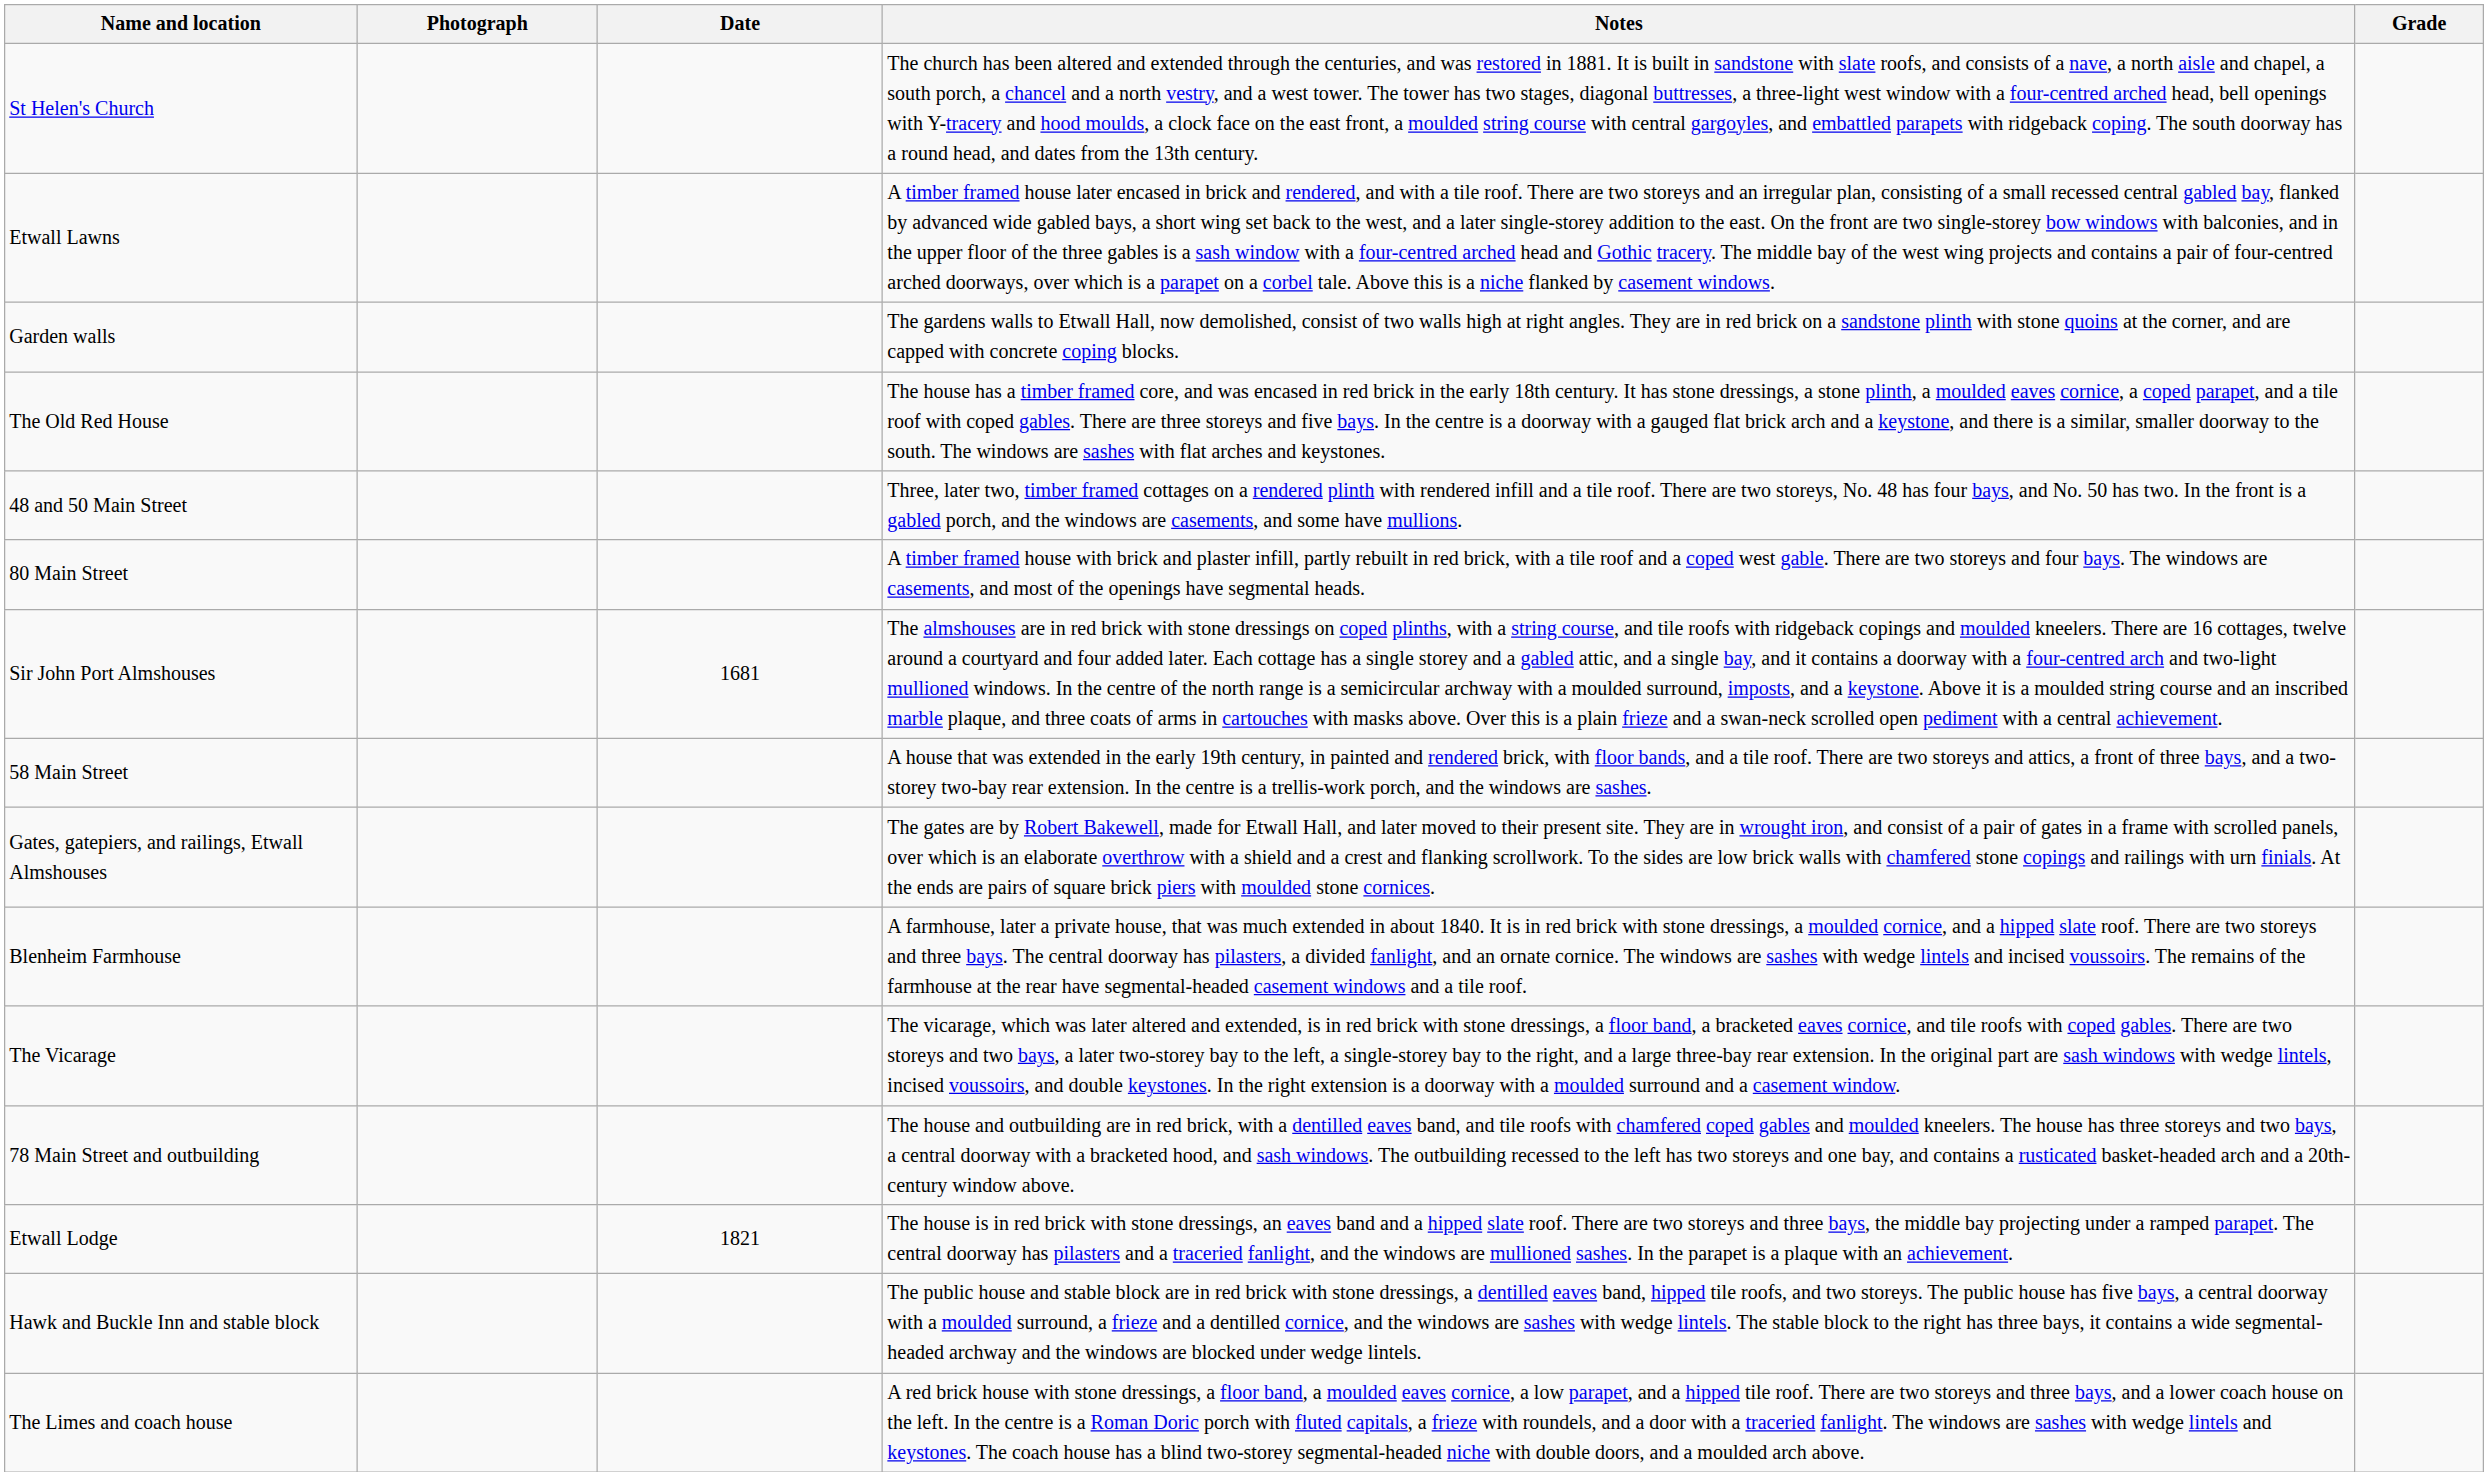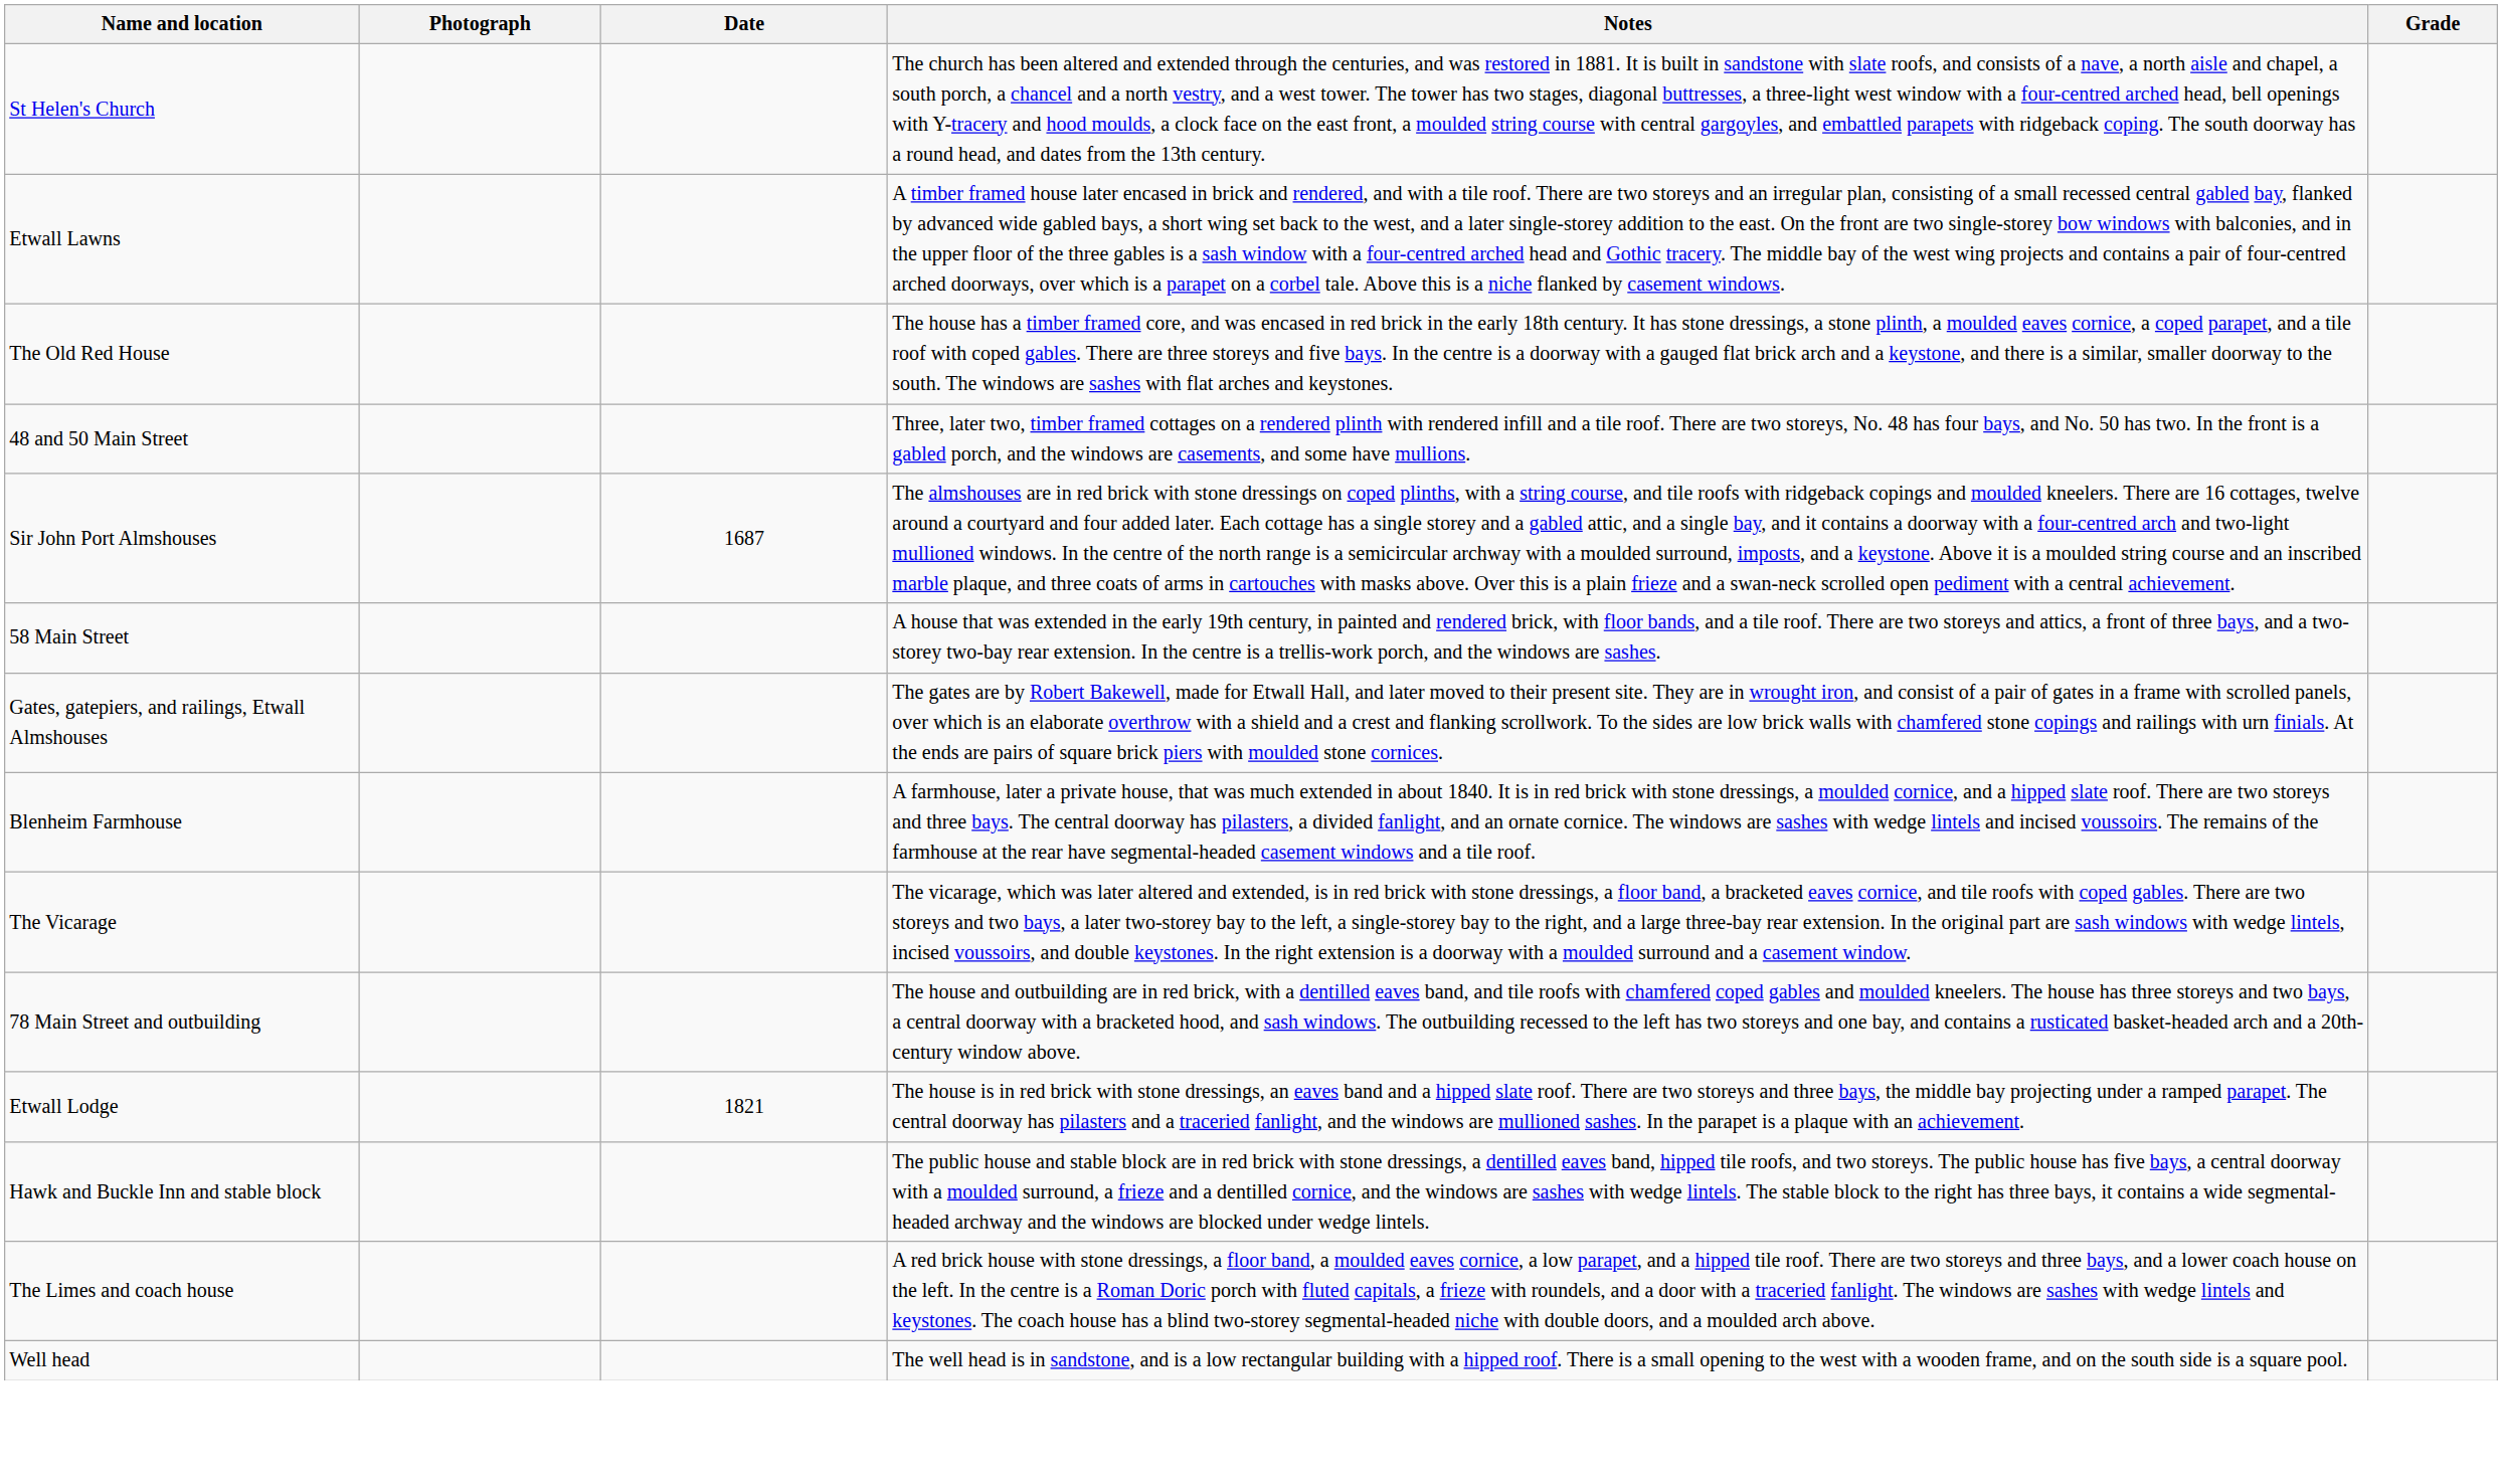 <table class="wikitable sortable plainrowheaders" style="width:100%; border:0; text-align:left; line-height:150%;">
 <tr>
 <th scope="col"  style="width:150px">Name and location</th>
 <th scope="col"  style="width:100px" class="unsortable">Photograph</th>
 <th scope="col"  style="width:120px">Date</th>
 <th scope="col"  style="width:650px" class="unsortable">Notes</th>
 <th scope="col"  style="width:50px">Grade</th>
 </tr>
 <tr>
 <td><a href='#'>St Helen's Church</a><br><small></small></td>
 <td></td>
 <td align="center"></td>
 <td>The church has been altered and extended through the centuries, and was <a href='#'>restored</a> in 1881.  It is built in <a href='#'>sandstone</a> with <a href='#'>slate</a> roofs, and consists of a <a href='#'>nave</a>, a north <a href='#'>aisle</a> and chapel, a south porch, a <a href='#'>chancel</a> and a north <a href='#'>vestry</a>, and a west tower.  The tower has two stages, diagonal <a href='#'>buttresses</a>, a three-light west window with a <a href='#'>four-centred arched</a> head, bell openings with Y-<a href='#'>tracery</a> and <a href='#'>hood moulds</a>, a clock face on the east front, a <a href='#'>moulded</a> <a href='#'>string course</a> with central <a href='#'>gargoyles</a>, and <a href='#'>embattled</a> <a href='#'>parapets</a> with ridgeback <a href='#'>coping</a>.  The south doorway has a round head, and dates from the 13th century.</td>
 <td align="center" ></td>
 </tr>
 <tr>
 <td>Etwall Lawns<br><small></small></td>
 <td></td>
 <td align="center"></td>
 <td>A <a href='#'>timber framed</a> house later encased in brick and <a href='#'>rendered</a>, and with a tile roof.  There are two storeys and an irregular plan, consisting of a small recessed central <a href='#'>gabled</a> <a href='#'>bay</a>, flanked by advanced wide gabled bays, a short wing set back to the west, and a later single-storey addition to the east.  On the front are two single-storey <a href='#'>bow windows</a> with balconies, and in the upper floor of the three gables is a <a href='#'>sash window</a> with a <a href='#'>four-centred arched</a> head and <a href='#'>Gothic</a> <a href='#'>tracery</a>.  The middle bay of the west wing projects and contains a pair of four-centred arched doorways, over which is a <a href='#'>parapet</a> on a <a href='#'>corbel</a> tale.  Above this is a <a href='#'>niche</a> flanked by <a href='#'>casement windows</a>.</td>
 <td align="center" ></td>
 </tr>
 <tr>
-<td>Garden walls<br><small></small></td>
-<td></td>
-<td align="center"></td>
-<td>The gardens walls to Etwall Hall, now demolished, consist of two walls  high at right angles.  They are in red brick on a <a href='#'>sandstone</a> <a href='#'>plinth</a> with stone <a href='#'>quoins</a> at the corner, and are capped with concrete <a href='#'>coping</a> blocks.</td>
-<td align="center" ></td>
-</tr>
-<tr>
 <td>The Old Red House<br><small></small></td>
 <td></td>
 <td align="center"></td>
 <td>The house has a <a href='#'>timber framed</a> core, and was encased in red brick in the early 18th century.  It has stone dressings, a stone <a href='#'>plinth</a>, a <a href='#'>moulded</a> <a href='#'>eaves</a> <a href='#'>cornice</a>, a <a href='#'>coped</a> <a href='#'>parapet</a>, and a tile roof with coped <a href='#'>gables</a>.  There are three storeys and five <a href='#'>bays</a>.  In the centre is a doorway with a gauged flat brick arch and a <a href='#'>keystone</a>, and there is a similar, smaller doorway to the south.  The windows are <a href='#'>sashes</a> with flat arches and keystones.</td>
 <td align="center" ></td>
 </tr>
 <tr>
 <td>48 and 50 Main Street<br><small></small></td>
 <td></td>
 <td align="center"></td>
 <td>Three, later two, <a href='#'>timber framed</a> cottages on a <a href='#'>rendered</a> <a href='#'>plinth</a> with rendered infill and a tile roof.  There are two storeys, No. 48 has four <a href='#'>bays</a>, and No. 50 has two.  In the front is a <a href='#'>gabled</a> porch, and the windows are <a href='#'>casements</a>, and some have <a href='#'>mullions</a>.</td>
 <td align="center" ></td>
 </tr>
 <tr>
-<td>80 Main Street<br><small></small></td>
-<td></td>
-<td align="center"></td>
-<td>A <a href='#'>timber framed</a> house with brick and plaster infill, partly rebuilt in red brick, with a tile roof and a <a href='#'>coped</a> west <a href='#'>gable</a>.  There are two storeys and four <a href='#'>bays</a>.  The windows are <a href='#'>casements</a>, and most of the openings have segmental heads.</td>
-<td align="center" ></td>
-</tr>
-<tr>
 <td>Sir John Port Almshouses<br><small></small></td>
 <td></td>
-<td align="center">1681</td>
+<td align="center">1687</td>
 <td>The <a href='#'>almshouses</a> are in red brick with stone dressings on <a href='#'>coped</a> <a href='#'>plinths</a>, with a <a href='#'>string course</a>, and tile roofs with ridgeback copings and <a href='#'>moulded</a> kneelers.  There are 16 cottages, twelve around a courtyard and four added later.  Each cottage has a single storey and a <a href='#'>gabled</a> attic, and a single <a href='#'>bay</a>, and it contains a doorway with a <a href='#'>four-centred arch</a> and two-light <a href='#'>mullioned</a> windows.  In the centre of the north range is a semicircular archway with a moulded surround, <a href='#'>imposts</a>, and a <a href='#'>keystone</a>.  Above it is a moulded string course and an inscribed  <a href='#'>marble</a> plaque, and three coats of arms in <a href='#'>cartouches</a> with masks above.  Over this is a plain <a href='#'>frieze</a> and a swan-neck scrolled open <a href='#'>pediment</a> with a central <a href='#'>achievement</a>.</td>
 <td align="center" ></td>
 </tr>
 <tr>
 <td>58 Main Street<br><small></small></td>
 <td></td>
 <td align="center"></td>
 <td>A house that was extended in the early 19th century, in painted and <a href='#'>rendered</a> brick, with <a href='#'>floor bands</a>, and a tile roof.  There are two storeys and attics, a front of three <a href='#'>bays</a>, and a two-storey two-bay rear extension.  In the centre is a trellis-work porch, and the windows are <a href='#'>sashes</a>.</td>
 <td align="center" ></td>
 </tr>
 <tr>
 <td>Gates, gatepiers, and railings, Etwall Almshouses<br><small></small></td>
 <td></td>
 <td align="center"></td>
 <td>The gates are by <a href='#'>Robert Bakewell</a>, made for Etwall Hall, and later moved to their present site.  They are in <a href='#'>wrought iron</a>, and consist of a pair of gates in a frame with scrolled panels, over which is an elaborate <a href='#'>overthrow</a> with a shield and a crest and flanking scrollwork.  To the sides are low brick walls with <a href='#'>chamfered</a> stone <a href='#'>copings</a> and railings with urn <a href='#'>finials</a>.  At the ends are pairs of square brick <a href='#'>piers</a> with <a href='#'>moulded</a> stone <a href='#'>cornices</a>.</td>
 <td align="center" ></td>
 </tr>
 <tr>
 <td>Blenheim Farmhouse<br><small></small></td>
 <td></td>
 <td align="center"></td>
 <td>A farmhouse, later a private house, that was much extended in about 1840.  It is in red brick with stone dressings, a <a href='#'>moulded</a> <a href='#'>cornice</a>, and a <a href='#'>hipped</a> <a href='#'>slate</a> roof.  There are two storeys and three <a href='#'>bays</a>.  The central doorway has <a href='#'>pilasters</a>, a divided <a href='#'>fanlight</a>, and an ornate cornice.  The windows are <a href='#'>sashes</a> with wedge <a href='#'>lintels</a> and incised <a href='#'>voussoirs</a>.  The remains of the farmhouse at the rear have segmental-headed <a href='#'>casement windows</a> and a tile roof.</td>
 <td align="center" ></td>
 </tr>
 <tr>
 <td>The Vicarage<br><small></small></td>
 <td></td>
 <td align="center"></td>
 <td>The vicarage, which was later altered and extended, is in red brick with stone dressings, a <a href='#'>floor band</a>, a bracketed <a href='#'>eaves</a> <a href='#'>cornice</a>, and tile roofs with <a href='#'>coped</a> <a href='#'>gables</a>.  There are two storeys and two <a href='#'>bays</a>, a later two-storey bay to the left, a single-storey bay to the right, and a large three-bay rear extension.  In the original part are <a href='#'>sash windows</a> with wedge <a href='#'>lintels</a>, incised <a href='#'>voussoirs</a>, and double <a href='#'>keystones</a>.  In the right extension is a doorway with a <a href='#'>moulded</a> surround and a <a href='#'>casement window</a>.</td>
 <td align="center" ></td>
 </tr>
 <tr>
 <td>78 Main Street and outbuilding<br><small></small></td>
 <td></td>
 <td align="center"></td>
 <td>The house and outbuilding are in red brick, with a <a href='#'>dentilled</a> <a href='#'>eaves</a> band, and tile roofs with <a href='#'>chamfered</a> <a href='#'>coped</a> <a href='#'>gables</a> and <a href='#'>moulded</a> kneelers.  The house has three storeys and two <a href='#'>bays</a>, a central doorway with a bracketed hood, and <a href='#'>sash windows</a>.  The outbuilding recessed to the left has two storeys and one bay, and contains a <a href='#'>rusticated</a> basket-headed arch and a 20th-century window above.</td>
 <td align="center" ></td>
 </tr>
 <tr>
 <td>Etwall Lodge<br><small></small></td>
 <td></td>
 <td align="center">1821</td>
 <td>The house is in red brick with stone dressings, an <a href='#'>eaves</a> band and a <a href='#'>hipped</a> <a href='#'>slate</a> roof.  There are two storeys and three <a href='#'>bays</a>, the middle bay projecting under a ramped <a href='#'>parapet</a>. The central doorway has <a href='#'>pilasters</a> and a <a href='#'>traceried</a> <a href='#'>fanlight</a>, and the windows are <a href='#'>mullioned</a> <a href='#'>sashes</a>.  In the parapet is a plaque with an <a href='#'>achievement</a>.</td>
 <td align="center" ></td>
 </tr>
 <tr>
 <td>Hawk and Buckle Inn and stable block<br><small></small></td>
 <td></td>
 <td align="center"></td>
 <td>The public house and stable block are in red brick with stone dressings, a <a href='#'>dentilled</a> <a href='#'>eaves</a> band, <a href='#'>hipped</a> tile roofs, and two storeys.  The public house has five <a href='#'>bays</a>, a central doorway with a <a href='#'>moulded</a> surround, a <a href='#'>frieze</a> and a dentilled <a href='#'>cornice</a>, and the windows are <a href='#'>sashes</a> with wedge <a href='#'>lintels</a>.  The stable block to the right has three bays, it contains a wide segmental-headed archway and the windows are blocked under wedge lintels.</td>
 <td align="center" ></td>
 </tr>
 <tr>
 <td>The Limes and coach house<br><small></small></td>
 <td></td>
 <td align="center"></td>
 <td>A red brick house with stone dressings, a <a href='#'>floor band</a>, a <a href='#'>moulded</a> <a href='#'>eaves</a> <a href='#'>cornice</a>, a low <a href='#'>parapet</a>, and a <a href='#'>hipped</a> tile roof.  There are two storeys and three <a href='#'>bays</a>, and a lower coach house on the left.  In the centre is a <a href='#'>Roman Doric</a> porch with <a href='#'>fluted</a> <a href='#'>capitals</a>, a <a href='#'>frieze</a> with roundels, and a door with a <a href='#'>traceried</a> <a href='#'>fanlight</a>.  The windows are <a href='#'>sashes</a> with wedge <a href='#'>lintels</a> and <a href='#'>keystones</a>.  The coach house has a blind two-storey segmental-headed <a href='#'>niche</a> with double doors, and a moulded arch above.</td>
 <td align="center" ></td>
 </tr>
 <tr>
+<td>Well head<br><small></small></td>
+<td></td>
+<td align="center"></td>
+<td>The well head is in <a href='#'>sandstone</a>, and is a low rectangular building with a <a href='#'>hipped roof</a>.  There is a small opening to the west with a wooden frame, and on the south side is a square pool.</td>
+<td align="center" ></td>
+</tr>
+<tr>
 </tr>
 </table>
